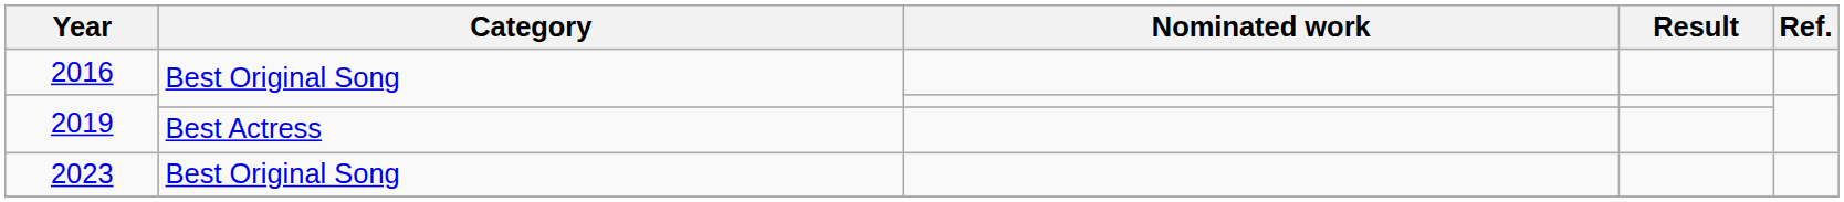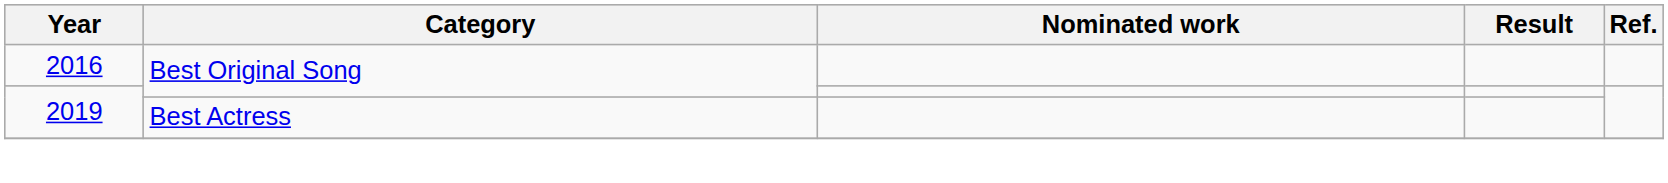 <table class=wikitable>
 <tr>
 <th scope="col" style="width:5em;">Year</th>
 <th scope="col" style="width:26em;">Category</th>
 <th scope="col" style="width:25em;">Nominated work</th>
 <th scope="col" style="width:5em;">Result</th>
 <th>Ref.</th>
 </tr>
 <tr>
 <td align="center"><a href='#'>2016</a></td>
 <td rowspan="2"><a href='#'>Best Original Song</a></td>
 <td></td>
 <td></td>
 <td style="text-align:center;"></td>
 </tr>
 <tr>
 <td align="center" rowspan="2"><a href='#'>2019</a></td>
 <td></td>
 <td></td>
 <td style="text-align:center;" rowspan="2"></td>
 </tr>
 <tr>
 <td><a href='#'>Best Actress</a></td>
 <td><em></em></td>
 <td></td>
 </tr>
 <tr>
-<td align="center"><a href='#'>2023</a></td>
-<td><a href='#'>Best Original Song</a></td>
-<td></td>
-<td></td>
-<td style="text-align:center;"></td>
-</tr>
-<tr>
 </tr>
 </table>
